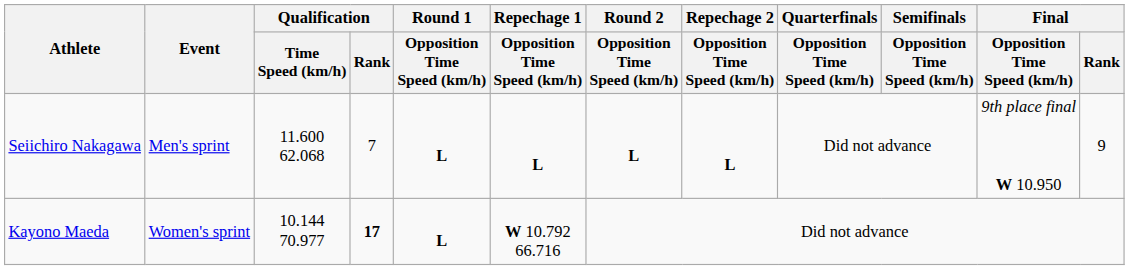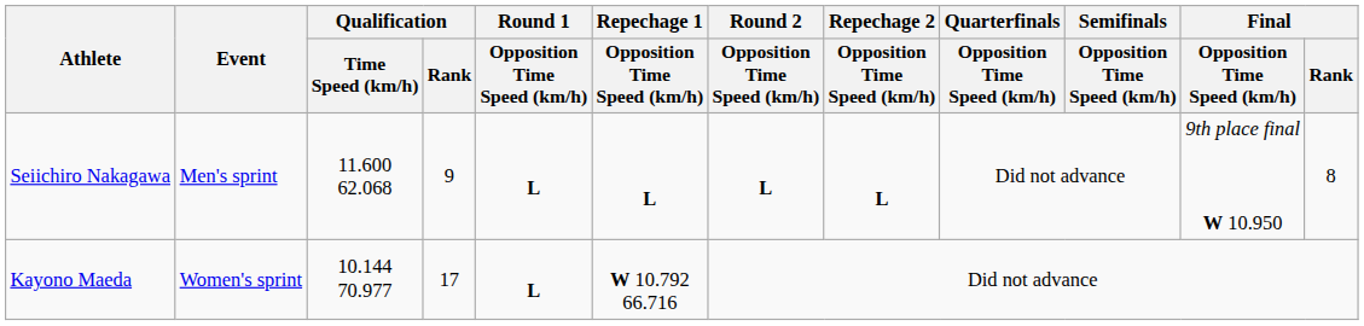 <table class="wikitable" style="font-size:90%">
 <tr>
 <th rowspan="2">Athlete</th>
 <th rowspan="2">Event</th>
 <th colspan=2>Qualification</th>
 <th>Round 1</th>
 <th>Repechage 1</th>
 <th>Round 2</th>
 <th>Repechage 2</th>
 <th>Quarterfinals</th>
 <th>Semifinals</th>
 <th colspan=2>Final</th>
 </tr>
 <tr style="font-size:95%">
 <th>Time<br>Speed (km/h)</th>
 <th>Rank</th>
 <th>Opposition<br>Time<br>Speed (km/h)</th>
 <th>Opposition<br>Time<br>Speed (km/h)</th>
 <th>Opposition<br>Time<br>Speed (km/h)</th>
 <th>Opposition<br>Time<br>Speed (km/h)</th>
 <th>Opposition<br>Time<br>Speed (km/h)</th>
 <th>Opposition<br>Time<br>Speed (km/h)</th>
 <th>Opposition<br>Time<br>Speed (km/h)</th>
 <th>Rank</th>
 </tr>
 <tr align=center>
 <td align=left><a href='#'>Seiichiro Nakagawa</a></td>
 <td align=left><a href='#'>Men's sprint</a></td>
 <td>11.600<br>62.068</td>
-<td>7</td>
+<td>9</td>
 <td><br><strong>L</strong></td>
 <td><br><br><strong>L</strong></td>
 <td><br><strong>L</strong></td>
 <td><br><br><strong>L</strong></td>
 <td colspan=2>Did not advance</td>
 <td><em>9th place final</em><br><br><br><br><strong>W</strong> 10.950</td>
-<td>9</td>
+<td>8</td>
 </tr>
 <tr align=center>
 <td align=left><a href='#'>Kayono Maeda</a></td>
 <td align=left><a href='#'>Women's sprint</a></td>
 <td>10.144<br>70.977</td>
-<td><strong>17</strong></td>
+<td>17</td>
 <td><br><strong>L</strong></td>
 <td><br><strong>W</strong> 10.792<br>66.716</td>
 <td colspan=6>Did not advance</td>
 </tr>
 </table>
